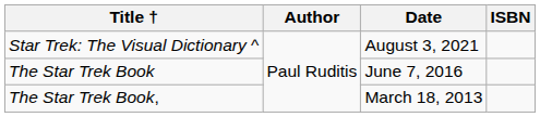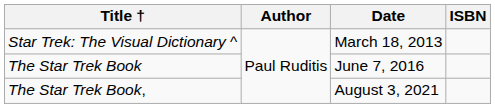 <table class="wikitable">
 <tr>
 <th>Title †</th>
 <th>Author</th>
 <th>Date</th>
 <th>ISBN</th>
 </tr>
 <tr>
 <td><em>Star Trek: The Visual Dictionary</em> ^</td>
 <td rowspan="3">Paul Ruditis</td>
-<td>August 3, 2021</td>
+<td>March 18, 2013</td>
 <td></td>
 </tr>
 <tr>
 <td><em>The Star Trek Book</em></td>
 <td>June 7, 2016</td>
 <td></td>
 </tr>
 <tr>
 <td><em>The Star Trek Book</em>, </td>
-<td>March 18, 2013</td>
+<td>August 3, 2021</td>
 <td></td>
 </tr>
 </table>
